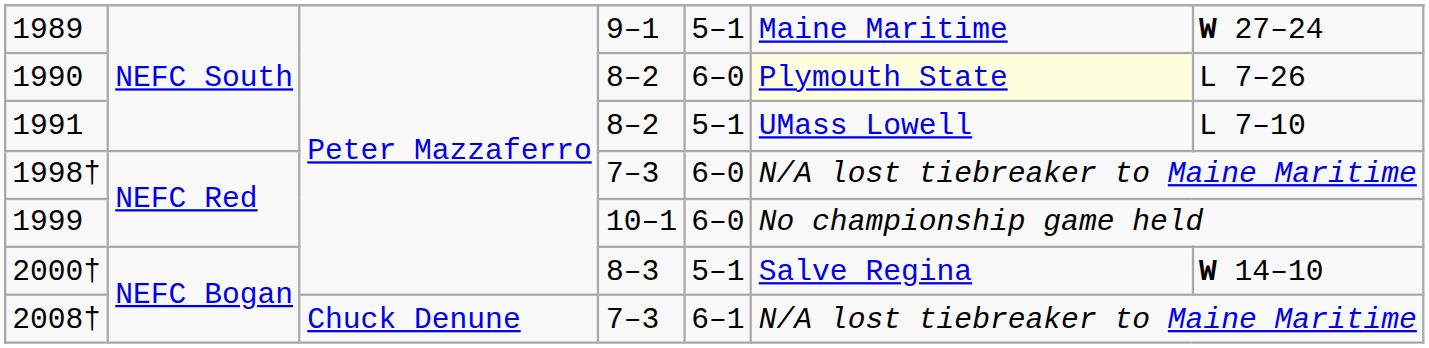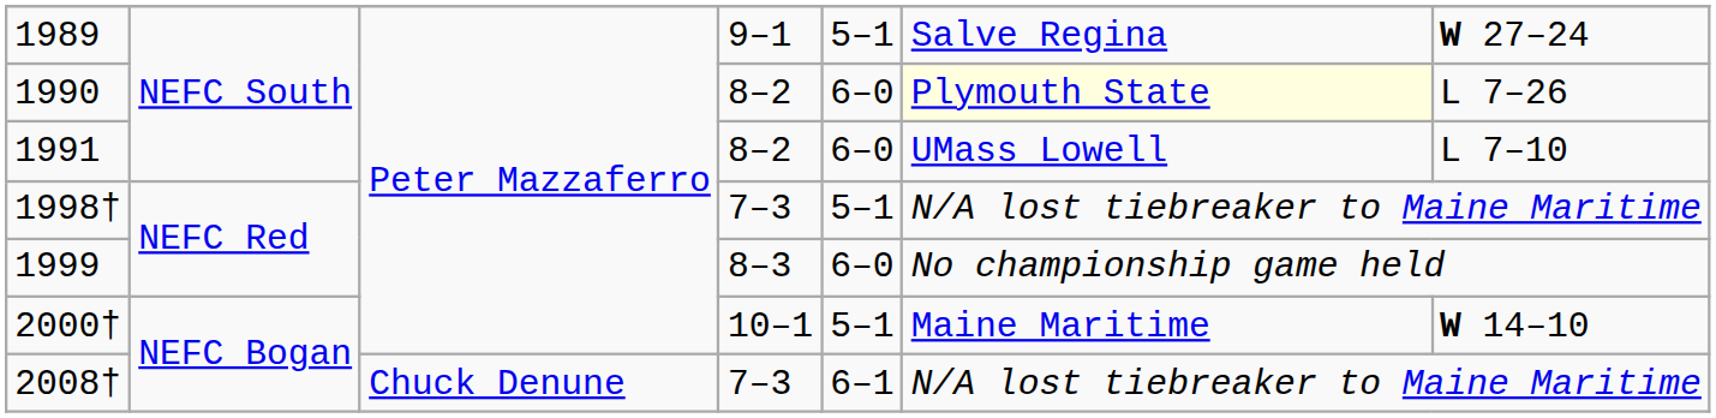 <table class="wikitable">
 <tr>
 </tr>
 <tr>
 <td>1989</td>
 <td rowspan=3><a href='#'>NEFC South</a></td>
 <td rowspan=6><a href='#'>Peter Mazzaferro</a></td>
 <td>9–1</td>
 <td>5–1</td>
-<td><a href='#'>Maine Maritime</a></td>
+<td><a href='#'>Salve Regina</a></td>
 <td><strong>W</strong> 27–24</td>
 </tr>
 <tr>
 <td>1990</td>
 <td>8–2</td>
 <td>6–0</td>
 <td style="background: lightyellow;"><a href='#'>Plymouth State</a></td>
 <td>L 7–26</td>
 </tr>
 <tr>
 <td>1991</td>
 <td>8–2</td>
-<td>5–1</td>
+<td>6–0</td>
 <td><a href='#'>UMass Lowell</a></td>
 <td>L 7–10</td>
 </tr>
 <tr>
 <td>1998†</td>
 <td rowspan=2><a href='#'>NEFC Red</a></td>
 <td>7–3</td>
-<td>6–0</td>
+<td>5–1</td>
 <td colspan="2"><em>N/A lost tiebreaker to <a href='#'>Maine Maritime</a></em></td>
 </tr>
 <tr>
 <td>1999</td>
-<td>10–1</td>
+<td>8–3</td>
 <td>6–0</td>
 <td colspan="2"><em>No championship game held</em></td>
 </tr>
 <tr>
 <td>2000†</td>
 <td rowspan=2><a href='#'>NEFC Bogan</a></td>
-<td>8–3</td>
+<td>10–1</td>
 <td>5–1</td>
-<td><a href='#'>Salve Regina</a></td>
+<td><a href='#'>Maine Maritime</a></td>
 <td><strong>W</strong> 14–10</td>
 </tr>
 <tr>
 <td>2008†</td>
 <td><a href='#'>Chuck Denune</a></td>
 <td>7–3</td>
 <td>6–1</td>
 <td colspan="2"><em>N/A lost tiebreaker to <a href='#'>Maine Maritime</a></em></td>
 </tr>
 </table>
